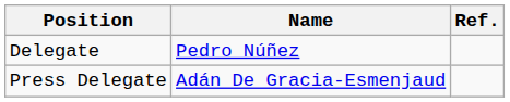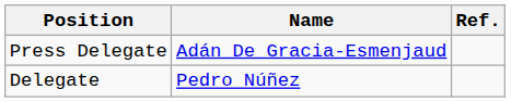 <table class="wikitable">
 <tr>
 <th>Position</th>
 <th>Name</th>
 <th>Ref.</th>
 </tr>
 <tr>
+<td>Press Delegate</td>
+<td><a href='#'>Adán De Gracia-Esmenjaud</a></td>
+<td></td>
+</tr>
+<tr>
 <td>Delegate</td>
 <td><a href='#'>Pedro Núñez</a></td>
 <td></td>
 </tr>
-<tr>
-<td>Press Delegate</td>
-<td><a href='#'>Adán De Gracia-Esmenjaud</a></td>
-<td></td>
-</tr>
 </table>
